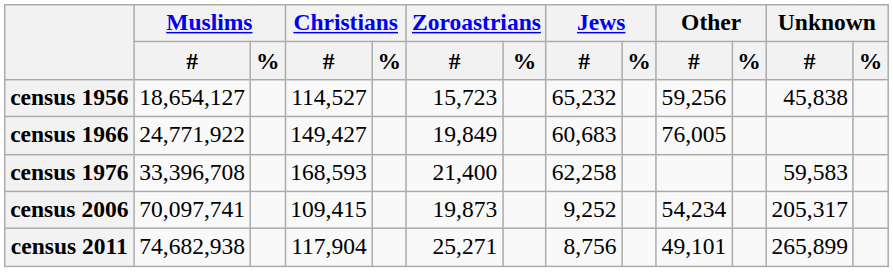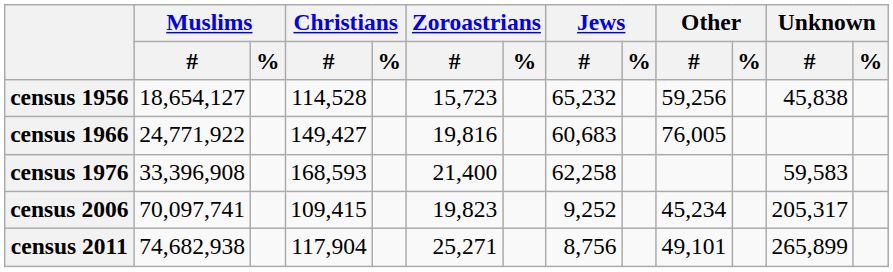 <table class="wikitable" style="text-align: right">
 <tr>
 <th rowspan="2"></th>
 <th colspan="2"><a href='#'>Muslims</a></th>
 <th colspan="2"><a href='#'>Christians</a></th>
 <th colspan="2"><a href='#'>Zoroastrians</a></th>
 <th colspan="2"><a href='#'>Jews</a></th>
 <th colspan="2">Other</th>
 <th colspan="2">Unknown</th>
 </tr>
 <tr>
 <th>#</th>
 <th>%</th>
 <th>#</th>
 <th>%</th>
 <th>#</th>
 <th>%</th>
 <th>#</th>
 <th>%</th>
 <th>#</th>
 <th>%</th>
 <th>#</th>
 <th>%</th>
 </tr>
 <tr>
 <th>census 1956</th>
 <td>18,654,127</td>
 <td></td>
-<td>114,527</td>
+<td>114,528</td>
 <td></td>
 <td>15,723</td>
 <td></td>
 <td>65,232</td>
 <td></td>
 <td>59,256</td>
 <td></td>
 <td>45,838</td>
 <td></td>
 </tr>
 <tr>
 <th>census 1966</th>
 <td>24,771,922</td>
 <td></td>
 <td>149,427</td>
 <td></td>
-<td>19,849</td>
+<td>19,816</td>
 <td></td>
 <td>60,683</td>
 <td></td>
 <td>76,005</td>
 <td></td>
 <td></td>
 <td></td>
 </tr>
 <tr>
 <th>census 1976</th>
-<td>33,396,708</td>
+<td>33,396,908</td>
 <td></td>
 <td>168,593</td>
 <td></td>
 <td>21,400</td>
 <td></td>
 <td>62,258</td>
 <td></td>
 <td></td>
 <td></td>
 <td>59,583</td>
 <td></td>
 </tr>
 <tr>
 <th>census 2006</th>
 <td>70,097,741</td>
 <td></td>
 <td>109,415</td>
 <td></td>
-<td>19,873</td>
+<td>19,823</td>
 <td></td>
 <td>9,252</td>
 <td></td>
-<td>54,234</td>
+<td>45,234</td>
 <td></td>
 <td>205,317</td>
 <td></td>
 </tr>
 <tr>
 <th>census 2011</th>
 <td>74,682,938</td>
 <td></td>
 <td>117,904</td>
 <td></td>
 <td>25,271</td>
 <td></td>
 <td>8,756</td>
 <td></td>
 <td>49,101</td>
 <td></td>
 <td>265,899</td>
 <td></td>
 </tr>
 </table>
